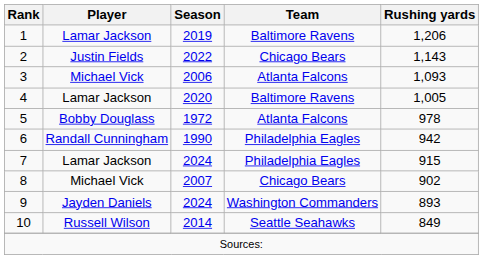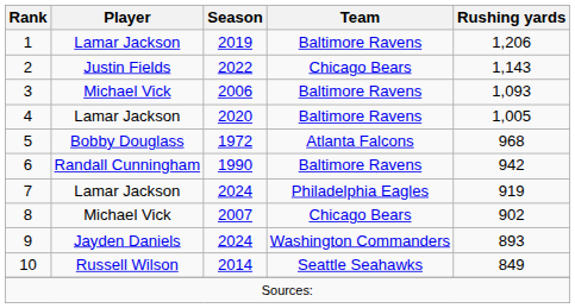 <table class="wikitable sortable" style="text-align:center;">
 <tr style="white-space: nowrap;">
 <th>Rank</th>
 <th>Player</th>
 <th>Season</th>
 <th>Team</th>
 <th>Rushing yards</th>
 </tr>
 <tr>
 <td>1</td>
 <td><a href='#'>Lamar Jackson</a></td>
 <td><a href='#'>2019</a></td>
 <td><a href='#'>Baltimore Ravens</a></td>
 <td>1,206</td>
 </tr>
 <tr>
 <td>2</td>
 <td><a href='#'>Justin Fields</a></td>
 <td><a href='#'>2022</a></td>
 <td><a href='#'>Chicago Bears</a></td>
 <td>1,143</td>
 </tr>
 <tr>
 <td>3</td>
 <td><a href='#'>Michael Vick</a></td>
 <td><a href='#'>2006</a></td>
-<td><a href='#'>Atlanta Falcons</a></td>
+<td><a href='#'>Baltimore Ravens</a></td>
 <td>1,093</td>
 </tr>
 <tr>
 <td>4</td>
 <td>Lamar Jackson</td>
 <td><a href='#'>2020</a></td>
 <td><a href='#'>Baltimore Ravens</a></td>
 <td>1,005</td>
 </tr>
 <tr>
 <td>5</td>
 <td><a href='#'>Bobby Douglass</a></td>
 <td><a href='#'>1972</a></td>
 <td><a href='#'>Atlanta Falcons</a></td>
-<td>978</td>
+<td>968</td>
 </tr>
 <tr>
 <td>6</td>
 <td><a href='#'>Randall Cunningham</a></td>
 <td><a href='#'>1990</a></td>
-<td><a href='#'>Philadelphia Eagles</a></td>
+<td><a href='#'>Baltimore Ravens</a></td>
 <td>942</td>
 </tr>
 <tr>
 <td>7</td>
 <td>Lamar Jackson</td>
 <td><a href='#'>2024</a></td>
 <td><a href='#'>Philadelphia Eagles</a></td>
-<td>915</td>
+<td>919</td>
 </tr>
 <tr>
 <td>8</td>
 <td>Michael Vick</td>
 <td><a href='#'>2007</a></td>
 <td><a href='#'>Chicago Bears</a></td>
 <td>902</td>
 </tr>
 <tr>
 <td>9</td>
 <td><a href='#'>Jayden Daniels</a></td>
 <td><a href='#'>2024</a></td>
 <td><a href='#'>Washington Commanders</a></td>
 <td>893</td>
 </tr>
 <tr>
 <td>10</td>
 <td><a href='#'>Russell Wilson</a></td>
 <td><a href='#'>2014</a></td>
 <td><a href='#'>Seattle Seahawks</a></td>
 <td>849</td>
 </tr>
 <tr>
 </tr>
 <tr class="sortbottom">
 <td colspan="5"><small>Sources:</small></td>
 </tr>
 </table>
